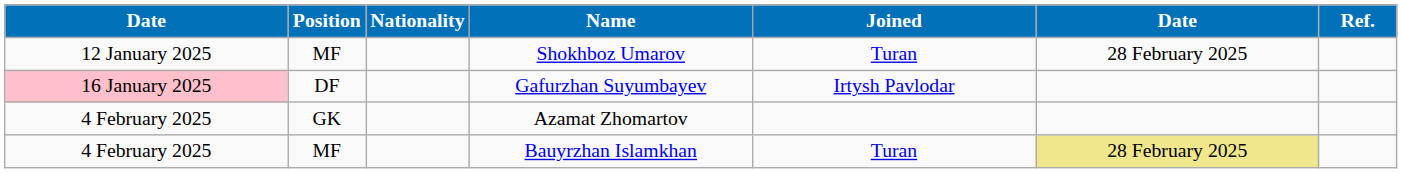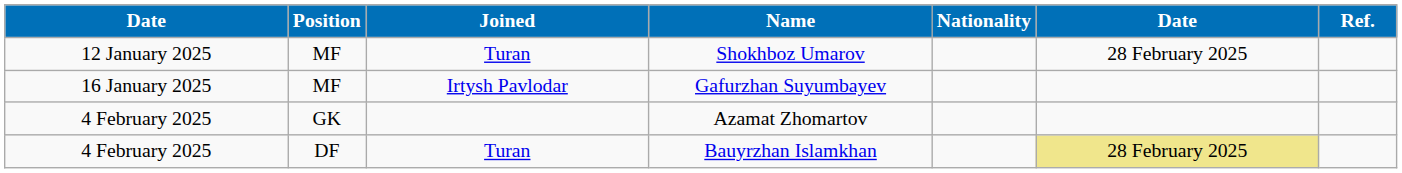 <table class="wikitable"  style="text-align:center; font-size:90%; ">
 <tr>
 <th style="background:#0070B8; color:#FFFFFF; width:200px;">Date</th>
 <th style="background:#0070B8; color:#FFFFFF; width:50px;">Position</th>
+<th style="background:#0070B8; color:#FFFFFF; width:200px;">Joined</th>
+<th style="background:#0070B8; color:#FFFFFF; width:200px;">Name</th>
 <th style="background:#0070B8; color:#FFFFFF; width:50px;">Nationality</th>
-<th style="background:#0070B8; color:#FFFFFF; width:200px;">Name</th>
-<th style="background:#0070B8; color:#FFFFFF; width:200px;">Joined</th>
 <th style="background:#0070B8; color:#FFFFFF; width:200px;">Date</th>
 <th style="background:#0070B8; color:#FFFFFF; width:50px;">Ref.</th>
 </tr>
 <tr>
 <td>12 January 2025</td>
 <td>MF</td>
+<td><a href='#'>Turan</a></td>
+<td><a href='#'>Shokhboz Umarov</a></td>
 <td></td>
-<td><a href='#'>Shokhboz Umarov</a></td>
-<td><a href='#'>Turan</a></td>
 <td>28 February 2025</td>
 <td></td>
 </tr>
 <tr>
-<td style="background: pink;">16 January 2025</td>
-<td>DF</td>
+<td>16 January 2025</td>
+<td>MF</td>
+<td><a href='#'>Irtysh Pavlodar</a></td>
+<td><a href='#'>Gafurzhan Suyumbayev</a></td>
 <td></td>
-<td><a href='#'>Gafurzhan Suyumbayev</a></td>
-<td><a href='#'>Irtysh Pavlodar</a></td>
 <td></td>
 <td></td>
 </tr>
 <tr>
 <td>4 February 2025</td>
 <td>GK</td>
 <td></td>
 <td>Azamat Zhomartov</td>
 <td></td>
 <td></td>
 <td></td>
 </tr>
 <tr>
 <td>4 February 2025</td>
-<td>MF</td>
+<td>DF</td>
+<td><a href='#'>Turan</a></td>
+<td><a href='#'>Bauyrzhan Islamkhan</a></td>
 <td></td>
-<td><a href='#'>Bauyrzhan Islamkhan</a></td>
-<td><a href='#'>Turan</a></td>
 <td style="background: khaki;">28 February 2025</td>
 <td></td>
 </tr>
 </table>
